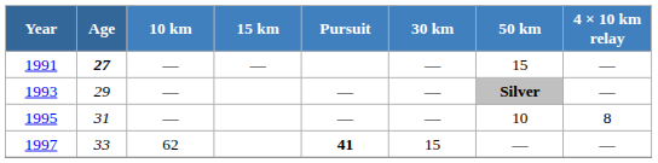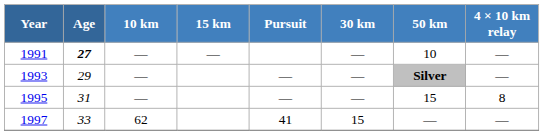 <table class="wikitable" style="font-size:95%; text-align:center; border:grey solid 1px; border-collapse:collapse; background:#ffffff;">
 <tr>
 <th style="background-color:#369; color:white; width:60px;"> Year </th>
 <th style="background-color:#369; color:white; width:40px;"> Age </th>
 <th style="background-color:#4180be; color:white; width:75px;"> 10 km </th>
 <th style="background-color:#4180be; color:white; width:75px;"> 15 km </th>
 <th style="background-color:#4180be; color:white; width:75px;"> Pursuit </th>
 <th style="background-color:#4180be; color:white; width:75px;"> 30 km </th>
 <th style="background-color:#4180be; color:white; width:75px;"> 50 km </th>
 <th style="background-color:#4180be; color:white; width:75px;"> 4 × 10 km <br> relay </th>
 </tr>
 <tr>
 <td><a href='#'>1991</a></td>
 <td><strong><em>27</em></strong></td>
 <td>—</td>
 <td>—</td>
 <td></td>
 <td>—</td>
-<td>15</td>
+<td>10</td>
 <td>—</td>
 </tr>
 <tr>
 <td><a href='#'>1993</a></td>
 <td><em>29</em></td>
 <td>—</td>
 <td></td>
 <td>—</td>
 <td>—</td>
 <td style="background:silver;"><strong>Silver</strong></td>
 <td>—</td>
 </tr>
 <tr>
 <td><a href='#'>1995</a></td>
 <td><em>31</em></td>
 <td>—</td>
 <td></td>
 <td>—</td>
 <td>—</td>
-<td>10</td>
+<td>15</td>
 <td>8</td>
 </tr>
 <tr>
 <td><a href='#'>1997</a></td>
 <td><em>33</em></td>
 <td>62</td>
 <td></td>
-<td><strong>41</strong></td>
+<td>41</td>
 <td>15</td>
 <td>—</td>
 <td>—</td>
 </tr>
 <tr>
 </tr>
 </table>
